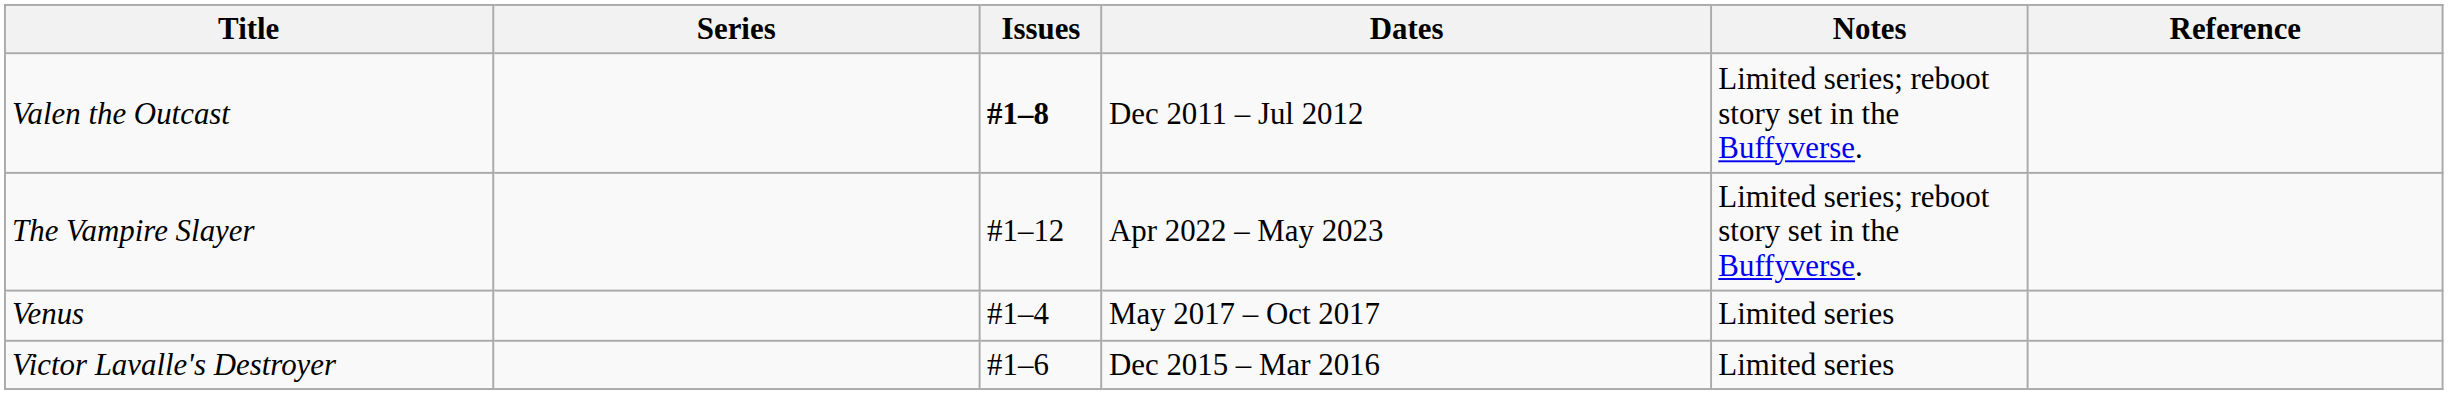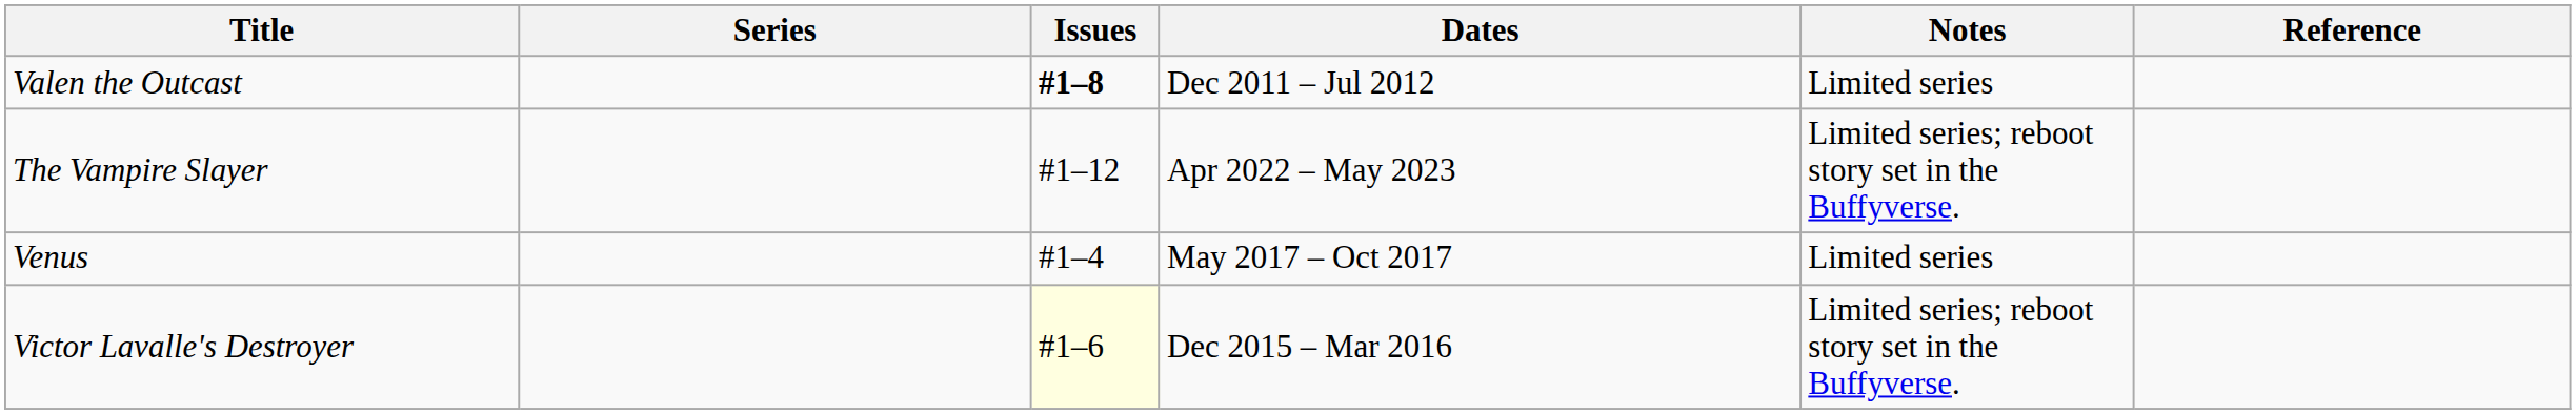 <table class="wikitable sortable" style="width:100%;">
 <tr>
 <th width=20%>Title</th>
 <th width=20%>Series</th>
 <th width=5%>Issues</th>
 <th width=25%>Dates</th>
 <th width=13%>Notes</th>
 <th>Reference</th>
 </tr>
 <tr>
 <td><em>Valen the Outcast</em></td>
 <td></td>
 <td><strong>#1–8</strong></td>
 <td>Dec 2011 – Jul 2012</td>
-<td>Limited series; reboot story set in the <a href='#'>Buffyverse</a>.</td>
+<td>Limited series</td>
 <td></td>
 </tr>
 <tr>
 <td><em>The Vampire Slayer</em></td>
 <td></td>
 <td>#1–12</td>
 <td>Apr 2022 – May 2023</td>
 <td>Limited series; reboot story set in the <a href='#'>Buffyverse</a>.</td>
 <td></td>
 </tr>
 <tr>
 <td><em>Venus</em></td>
 <td></td>
 <td>#1–4</td>
 <td>May 2017 – Oct 2017</td>
 <td>Limited series</td>
 <td></td>
 </tr>
 <tr>
 <td><em>Victor Lavalle's Destroyer</em></td>
 <td></td>
-<td>#1–6</td>
+<td style="background: lightyellow;">#1–6</td>
 <td>Dec 2015 – Mar 2016</td>
-<td>Limited series</td>
+<td>Limited series; reboot story set in the <a href='#'>Buffyverse</a>.</td>
 <td></td>
 </tr>
 </table>
